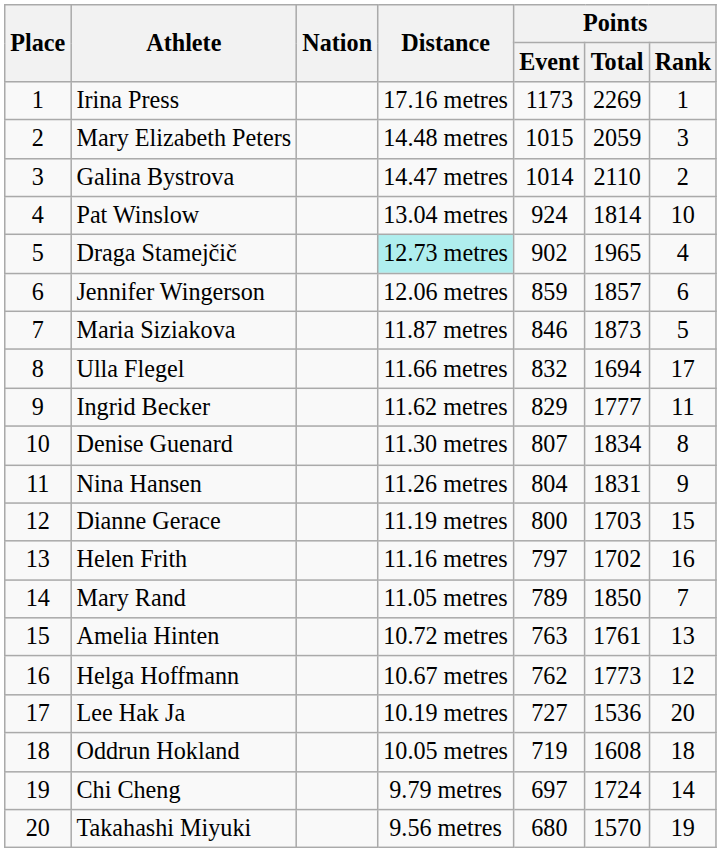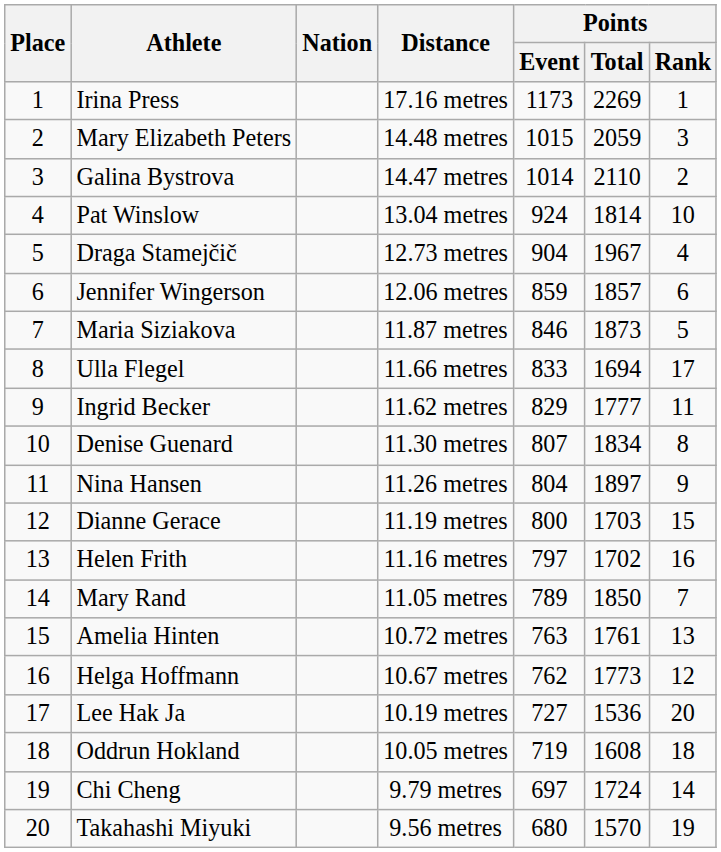 <table class=wikitable>
 <tr>
 <th rowspan=2>Place</th>
 <th rowspan=2>Athlete</th>
 <th rowspan=2>Nation</th>
 <th rowspan=2>Distance</th>
 <th colspan=3>Points</th>
 </tr>
 <tr>
 <th>Event</th>
 <th>Total</th>
 <th>Rank</th>
 </tr>
 <tr align=center>
 <td>1</td>
 <td align=left>Irina Press</td>
 <td align=left></td>
 <td>17.16 metres</td>
 <td>1173</td>
 <td>2269</td>
 <td>1</td>
 </tr>
 <tr align=center>
 <td>2</td>
 <td align=left>Mary Elizabeth Peters</td>
 <td align=left></td>
 <td>14.48 metres</td>
 <td>1015</td>
 <td>2059</td>
 <td>3</td>
 </tr>
 <tr align=center>
 <td>3</td>
 <td align=left>Galina Bystrova</td>
 <td align=left></td>
 <td>14.47 metres</td>
 <td>1014</td>
 <td>2110</td>
 <td>2</td>
 </tr>
 <tr align=center>
 <td>4</td>
 <td align=left>Pat Winslow</td>
 <td align=left></td>
 <td>13.04 metres</td>
 <td>924</td>
 <td>1814</td>
 <td>10</td>
 </tr>
 <tr align=center>
 <td>5</td>
 <td align=left>Draga Stamejčič</td>
 <td align=left></td>
-<td style="background: paleturquoise;">12.73 metres</td>
-<td>902</td>
-<td>1965</td>
+<td>12.73 metres</td>
+<td>904</td>
+<td>1967</td>
 <td>4</td>
 </tr>
 <tr align=center>
 <td>6</td>
 <td align=left>Jennifer Wingerson</td>
 <td align=left></td>
 <td>12.06 metres</td>
 <td>859</td>
 <td>1857</td>
 <td>6</td>
 </tr>
 <tr align=center>
 <td>7</td>
 <td align=left>Maria Siziakova</td>
 <td align=left></td>
 <td>11.87 metres</td>
 <td>846</td>
 <td>1873</td>
 <td>5</td>
 </tr>
 <tr align=center>
 <td>8</td>
 <td align=left>Ulla Flegel</td>
 <td align=left></td>
 <td>11.66 metres</td>
-<td>832</td>
+<td>833</td>
 <td>1694</td>
 <td>17</td>
 </tr>
 <tr align=center>
 <td>9</td>
 <td align=left>Ingrid Becker</td>
 <td align=left></td>
 <td>11.62 metres</td>
 <td>829</td>
 <td>1777</td>
 <td>11</td>
 </tr>
 <tr align=center>
 <td>10</td>
 <td align=left>Denise Guenard</td>
 <td align=left></td>
 <td>11.30 metres</td>
 <td>807</td>
 <td>1834</td>
 <td>8</td>
 </tr>
 <tr align=center>
 <td>11</td>
 <td align=left>Nina Hansen</td>
 <td align=left></td>
 <td>11.26 metres</td>
 <td>804</td>
-<td>1831</td>
+<td>1897</td>
 <td>9</td>
 </tr>
 <tr align=center>
 <td>12</td>
 <td align=left>Dianne Gerace</td>
 <td align=left></td>
 <td>11.19 metres</td>
 <td>800</td>
 <td>1703</td>
 <td>15</td>
 </tr>
 <tr align=center>
 <td>13</td>
 <td align=left>Helen Frith</td>
 <td align=left></td>
 <td>11.16 metres</td>
 <td>797</td>
 <td>1702</td>
 <td>16</td>
 </tr>
 <tr align=center>
 <td>14</td>
 <td align=left>Mary Rand</td>
 <td align=left></td>
 <td>11.05 metres</td>
 <td>789</td>
 <td>1850</td>
 <td>7</td>
 </tr>
 <tr align=center>
 <td>15</td>
 <td align=left>Amelia Hinten</td>
 <td align=left></td>
 <td>10.72 metres</td>
 <td>763</td>
 <td>1761</td>
 <td>13</td>
 </tr>
 <tr align=center>
 <td>16</td>
 <td align=left>Helga Hoffmann</td>
 <td align=left></td>
 <td>10.67 metres</td>
 <td>762</td>
 <td>1773</td>
 <td>12</td>
 </tr>
 <tr align=center>
 <td>17</td>
 <td align=left>Lee Hak Ja</td>
 <td align=left></td>
 <td>10.19 metres</td>
 <td>727</td>
 <td>1536</td>
 <td>20</td>
 </tr>
 <tr align=center>
 <td>18</td>
 <td align=left>Oddrun Hokland</td>
 <td align=left></td>
 <td>10.05 metres</td>
 <td>719</td>
 <td>1608</td>
 <td>18</td>
 </tr>
 <tr align=center>
 <td>19</td>
 <td align=left>Chi Cheng</td>
 <td align=left></td>
 <td>9.79 metres</td>
 <td>697</td>
 <td>1724</td>
 <td>14</td>
 </tr>
 <tr align=center>
 <td>20</td>
 <td align=left>Takahashi Miyuki</td>
 <td align=left></td>
 <td>9.56 metres</td>
 <td>680</td>
 <td>1570</td>
 <td>19</td>
 </tr>
 </table>
